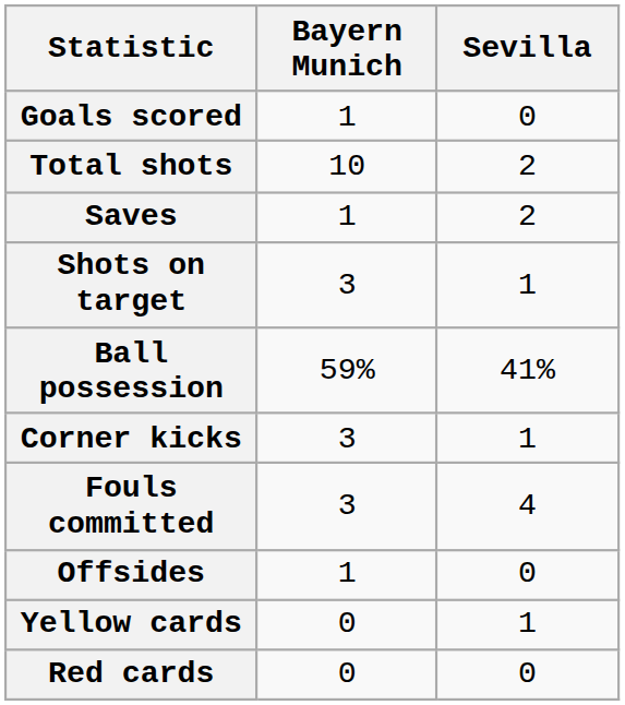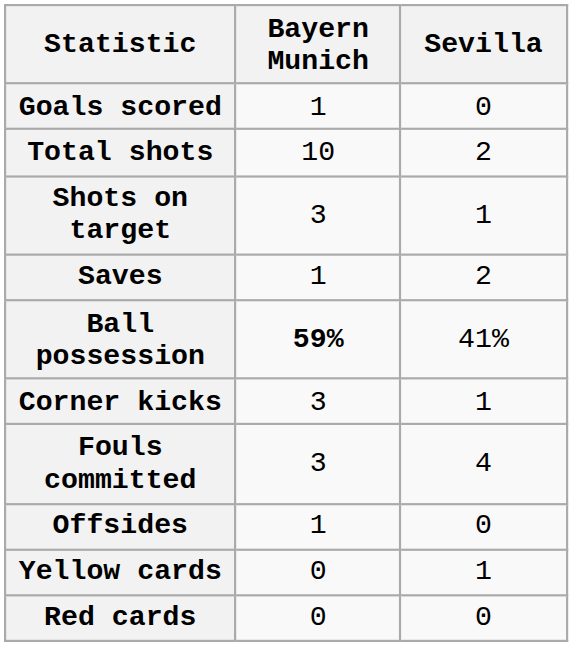 <table class="wikitable plainrowheaders" style="text-align:center">
 <tr>
 <th scope="col" style="width:100px">Statistic</th>
 <th scope="col" style="width:70px">Bayern Munich</th>
 <th scope="col" style="width:70px">Sevilla</th>
 </tr>
 <tr>
 <th scope=row>Goals scored</th>
 <td>1</td>
 <td>0</td>
 </tr>
 <tr>
 <th scope=row>Total shots</th>
 <td>10</td>
 <td>2</td>
 </tr>
 <tr>
+<th scope=row>Shots on target</th>
+<td>3</td>
+<td>1</td>
+</tr>
+<tr>
 <th scope=row>Saves</th>
 <td>1</td>
 <td>2</td>
 </tr>
 <tr>
-<th scope=row>Shots on target</th>
-<td>3</td>
-<td>1</td>
-</tr>
-<tr>
 <th scope=row>Ball possession</th>
-<td>59%</td>
+<td><strong>59%</strong></td>
 <td>41%</td>
 </tr>
 <tr>
 <th scope=row>Corner kicks</th>
 <td>3</td>
 <td>1</td>
 </tr>
 <tr>
 <th scope=row>Fouls committed</th>
 <td>3</td>
 <td>4</td>
 </tr>
 <tr>
 <th scope=row>Offsides</th>
 <td>1</td>
 <td>0</td>
 </tr>
 <tr>
 <th scope=row>Yellow cards</th>
 <td>0</td>
 <td>1</td>
 </tr>
 <tr>
 <th scope=row>Red cards</th>
 <td>0</td>
 <td>0</td>
 </tr>
 </table>
